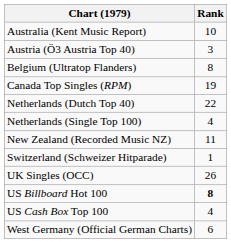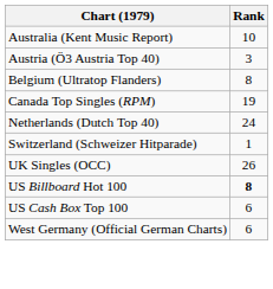 <table class="wikitable sortable">
 <tr>
 <th align="left">Chart (1979)</th>
 <th style="text-align:center;">Rank</th>
 </tr>
 <tr>
 <td>Australia (Kent Music Report)</td>
 <td style="text-align:center;">10</td>
 </tr>
 <tr>
 <td>Austria (Ö3 Austria Top 40)</td>
 <td style="text-align:center;">3</td>
 </tr>
 <tr>
 <td>Belgium (Ultratop Flanders)</td>
 <td style="text-align:center;">8</td>
 </tr>
 <tr>
 <td>Canada Top Singles (<em>RPM</em>)</td>
 <td style="text-align:center;">19</td>
 </tr>
 <tr>
 <td>Netherlands (Dutch Top 40)</td>
-<td style="text-align:center;">22</td>
-</tr>
-<tr>
-<td>Netherlands (Single Top 100)</td>
-<td style="text-align:center;">4</td>
-</tr>
-<tr>
-<td>New Zealand (Recorded Music NZ)</td>
-<td style="text-align:center;">11</td>
+<td style="text-align:center;">24</td>
 </tr>
 <tr>
 <td>Switzerland (Schweizer Hitparade)</td>
 <td style="text-align:center;">1</td>
 </tr>
 <tr>
 <td>UK Singles (OCC)</td>
 <td style="text-align:center;">26</td>
 </tr>
 <tr>
 <td>US <em>Billboard</em> Hot 100</td>
 <td style="text-align:center;"><strong>8</strong></td>
 </tr>
 <tr>
 <td>US <em>Cash Box</em> Top 100</td>
-<td style="text-align:center;">4</td>
+<td style="text-align:center;">6</td>
 </tr>
 <tr>
 <td>West Germany (Official German Charts)</td>
 <td style="text-align:center;">6</td>
 </tr>
 </table>
